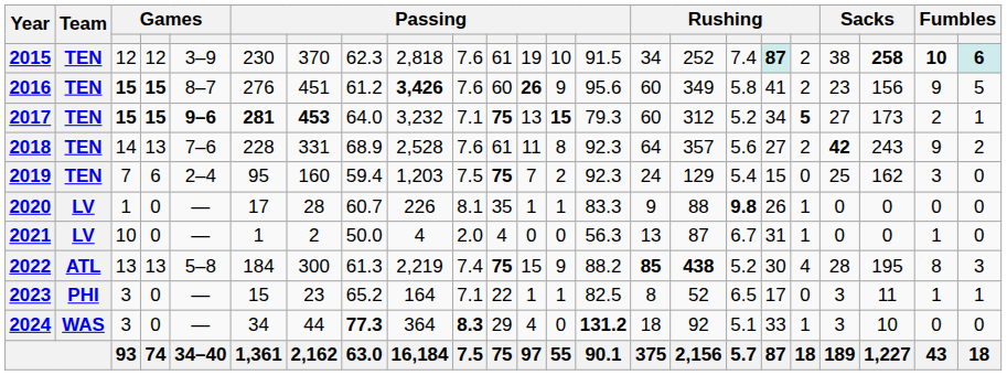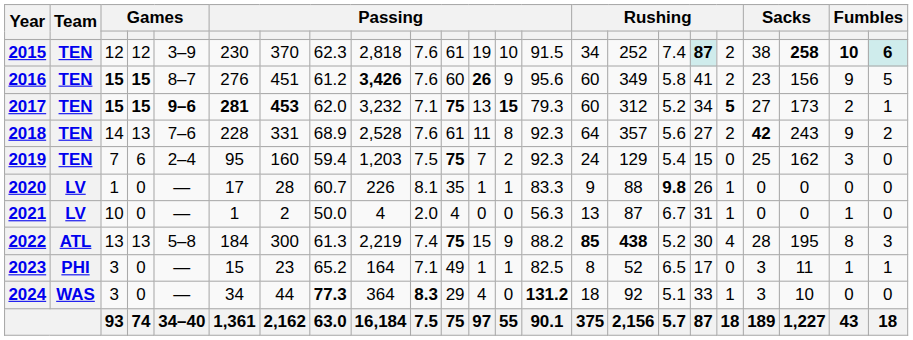 <table class="wikitable" style="text-align:center;">
 <tr>
 <th rowspan="2">Year</th>
 <th rowspan="2">Team</th>
 <th colspan="3">Games</th>
 <th colspan="9">Passing</th>
 <th colspan="5">Rushing</th>
 <th colspan="2">Sacks</th>
 <th colspan="2">Fumbles</th>
 </tr>
 <tr>
 <th></th>
 <th></th>
 <th></th>
 <th></th>
 <th></th>
 <th></th>
 <th></th>
 <th></th>
 <th></th>
 <th></th>
 <th></th>
 <th></th>
 <th></th>
 <th></th>
 <th></th>
 <th></th>
 <th></th>
 <th></th>
 <th></th>
 <th></th>
 <th></th>
 </tr>
 <tr>
 <th><a href='#'>2015</a></th>
 <th><a href='#'>TEN</a></th>
 <td>12</td>
 <td>12</td>
 <td>3–9</td>
 <td>230</td>
 <td>370</td>
 <td>62.3</td>
 <td>2,818</td>
 <td>7.6</td>
 <td>61</td>
 <td>19</td>
 <td>10</td>
 <td>91.5</td>
 <td>34</td>
 <td>252</td>
 <td>7.4</td>
 <td style="background:#cfecec;"><strong>87</strong></td>
 <td>2</td>
 <td>38</td>
 <td><strong>258</strong></td>
 <td><strong>10</strong></td>
 <td style="background:#cfecec;"><strong>6</strong></td>
 </tr>
 <tr>
 <th><a href='#'>2016</a></th>
 <th><a href='#'>TEN</a></th>
 <td><strong>15</strong></td>
 <td><strong>15</strong></td>
 <td>8–7</td>
 <td>276</td>
 <td>451</td>
 <td>61.2</td>
 <td><strong>3,426</strong></td>
 <td>7.6</td>
 <td>60</td>
 <td><strong>26</strong></td>
 <td>9</td>
 <td>95.6</td>
 <td>60</td>
 <td>349</td>
 <td>5.8</td>
 <td>41</td>
 <td>2</td>
 <td>23</td>
 <td>156</td>
 <td>9</td>
 <td>5</td>
 </tr>
 <tr>
 <th><a href='#'>2017</a></th>
 <th><a href='#'>TEN</a></th>
 <td><strong>15</strong></td>
 <td><strong>15</strong></td>
 <td><strong>9–6</strong></td>
 <td><strong>281</strong></td>
 <td><strong>453</strong></td>
-<td>64.0</td>
+<td>62.0</td>
 <td>3,232</td>
 <td>7.1</td>
 <td><strong>75</strong></td>
 <td>13</td>
 <td><strong>15</strong></td>
 <td>79.3</td>
 <td>60</td>
 <td>312</td>
 <td>5.2</td>
 <td>34</td>
 <td><strong>5</strong></td>
 <td>27</td>
 <td>173</td>
 <td>2</td>
 <td>1</td>
 </tr>
 <tr>
 <th><a href='#'>2018</a></th>
 <th><a href='#'>TEN</a></th>
 <td>14</td>
 <td>13</td>
 <td>7–6</td>
 <td>228</td>
 <td>331</td>
 <td>68.9</td>
 <td>2,528</td>
 <td>7.6</td>
 <td>61</td>
 <td>11</td>
 <td>8</td>
 <td>92.3</td>
 <td>64</td>
 <td>357</td>
 <td>5.6</td>
 <td>27</td>
 <td>2</td>
 <td><strong>42</strong></td>
 <td>243</td>
 <td>9</td>
 <td>2</td>
 </tr>
 <tr>
 <th><a href='#'>2019</a></th>
 <th><a href='#'>TEN</a></th>
 <td>7</td>
 <td>6</td>
 <td>2–4</td>
 <td>95</td>
 <td>160</td>
 <td>59.4</td>
 <td>1,203</td>
 <td>7.5</td>
 <td><strong>75</strong></td>
 <td>7</td>
 <td>2</td>
 <td>92.3</td>
 <td>24</td>
 <td>129</td>
 <td>5.4</td>
 <td>15</td>
 <td>0</td>
 <td>25</td>
 <td>162</td>
 <td>3</td>
 <td>0</td>
 </tr>
 <tr>
 <th><a href='#'>2020</a></th>
 <th><a href='#'>LV</a></th>
 <td>1</td>
 <td>0</td>
 <td>—</td>
 <td>17</td>
 <td>28</td>
 <td>60.7</td>
 <td>226</td>
 <td>8.1</td>
 <td>35</td>
 <td>1</td>
 <td>1</td>
 <td>83.3</td>
 <td>9</td>
 <td>88</td>
 <td><strong>9.8</strong></td>
 <td>26</td>
 <td>1</td>
 <td>0</td>
 <td>0</td>
 <td>0</td>
 <td>0</td>
 </tr>
 <tr>
 <th><a href='#'>2021</a></th>
 <th><a href='#'>LV</a></th>
 <td>10</td>
 <td>0</td>
 <td>—</td>
 <td>1</td>
 <td>2</td>
 <td>50.0</td>
 <td>4</td>
 <td>2.0</td>
 <td>4</td>
 <td>0</td>
 <td>0</td>
 <td>56.3</td>
 <td>13</td>
 <td>87</td>
 <td>6.7</td>
 <td>31</td>
 <td>1</td>
 <td>0</td>
 <td>0</td>
 <td>1</td>
 <td>0</td>
 </tr>
 <tr>
 <th><a href='#'>2022</a></th>
 <th><a href='#'>ATL</a></th>
 <td>13</td>
 <td>13</td>
 <td>5–8</td>
 <td>184</td>
 <td>300</td>
 <td>61.3</td>
 <td>2,219</td>
 <td>7.4</td>
 <td><strong>75</strong></td>
 <td>15</td>
 <td>9</td>
 <td>88.2</td>
 <td><strong>85</strong></td>
 <td><strong>438</strong></td>
 <td>5.2</td>
 <td>30</td>
 <td>4</td>
 <td>28</td>
 <td>195</td>
 <td>8</td>
 <td>3</td>
 </tr>
 <tr>
 <th><a href='#'>2023</a></th>
 <th><a href='#'>PHI</a></th>
 <td>3</td>
 <td>0</td>
 <td>—</td>
 <td>15</td>
 <td>23</td>
 <td>65.2</td>
 <td>164</td>
 <td>7.1</td>
-<td>22</td>
+<td>49</td>
 <td>1</td>
 <td>1</td>
 <td>82.5</td>
 <td>8</td>
 <td>52</td>
 <td>6.5</td>
 <td>17</td>
 <td>0</td>
 <td>3</td>
 <td>11</td>
 <td>1</td>
 <td>1</td>
 </tr>
 <tr>
 <th><a href='#'>2024</a></th>
 <th><a href='#'>WAS</a></th>
 <td>3</td>
 <td>0</td>
 <td>—</td>
 <td>34</td>
 <td>44</td>
 <td><strong>77.3</strong></td>
 <td>364</td>
 <td><strong>8.3</strong></td>
 <td>29</td>
 <td>4</td>
 <td>0</td>
 <td><strong>131.2</strong></td>
 <td>18</td>
 <td>92</td>
 <td>5.1</td>
 <td>33</td>
 <td>1</td>
 <td>3</td>
 <td>10</td>
 <td>0</td>
 <td>0</td>
 </tr>
 <tr>
 <th colspan="2"></th>
 <th>93</th>
 <th>74</th>
 <th>34–40</th>
 <th>1,361</th>
 <th>2,162</th>
 <th>63.0</th>
 <th>16,184</th>
 <th>7.5</th>
 <th>75</th>
 <th>97</th>
 <th>55</th>
 <th>90.1</th>
 <th>375</th>
 <th>2,156</th>
 <th>5.7</th>
 <th>87</th>
 <th>18</th>
 <th>189</th>
 <th>1,227</th>
 <th>43</th>
 <th>18</th>
 </tr>
 </table>
